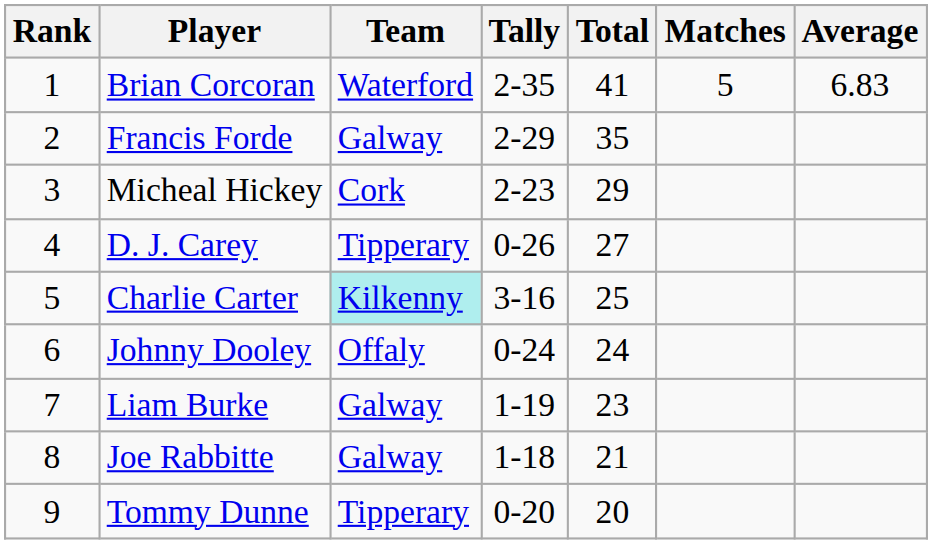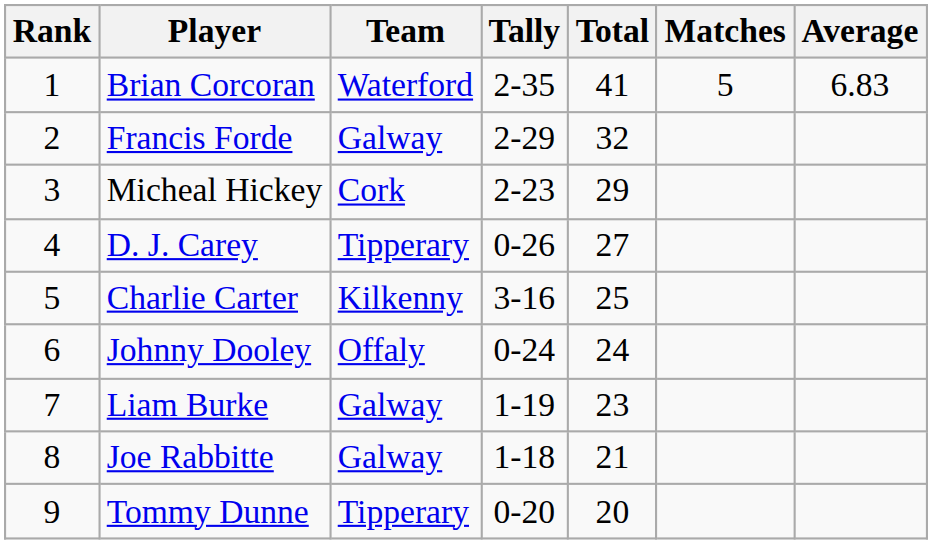 <table class="wikitable">
 <tr>
 <th>Rank</th>
 <th>Player</th>
 <th>Team</th>
 <th>Tally</th>
 <th>Total</th>
 <th>Matches</th>
 <th>Average</th>
 </tr>
 <tr>
 <td rowspan=1 align=center>1</td>
 <td><a href='#'>Brian Corcoran</a></td>
 <td><a href='#'>Waterford</a></td>
 <td align=center>2-35</td>
 <td align=center>41</td>
 <td align=center>5</td>
 <td align=center>6.83</td>
 </tr>
 <tr>
 <td rowspan=1 align=center>2</td>
 <td><a href='#'>Francis Forde</a></td>
 <td><a href='#'>Galway</a></td>
 <td align=center>2-29</td>
-<td align=center>35</td>
+<td align=center>32</td>
 <td align=center></td>
 <td align=center></td>
 </tr>
 <tr>
 <td rowspan=1 align=center>3</td>
 <td>Micheal Hickey</td>
 <td><a href='#'>Cork</a></td>
 <td align=center>2-23</td>
 <td align=center>29</td>
 <td align=center></td>
 <td align=center></td>
 </tr>
 <tr>
 <td rowspan=1 align=center>4</td>
 <td><a href='#'>D. J. Carey</a></td>
 <td><a href='#'>Tipperary</a></td>
 <td align=center>0-26</td>
 <td align=center>27</td>
 <td align=center></td>
 <td align=center></td>
 </tr>
 <tr>
 <td rowspan=1 align=center>5</td>
 <td><a href='#'>Charlie Carter</a></td>
-<td style="background: paleturquoise;"><a href='#'>Kilkenny</a></td>
+<td><a href='#'>Kilkenny</a></td>
 <td align=center>3-16</td>
 <td align=center>25</td>
 <td align=center></td>
 <td align=center></td>
 </tr>
 <tr>
 <td rowspan=1 align=center>6</td>
 <td><a href='#'>Johnny Dooley</a></td>
 <td><a href='#'>Offaly</a></td>
 <td align=center>0-24</td>
 <td align=center>24</td>
 <td align=center></td>
 <td align=center></td>
 </tr>
 <tr>
 <td rowspan=1 align=center>7</td>
 <td><a href='#'>Liam Burke</a></td>
 <td><a href='#'>Galway</a></td>
 <td align=center>1-19</td>
 <td align=center>23</td>
 <td align=center></td>
 <td align=center></td>
 </tr>
 <tr>
 <td rowspan=1 align=center>8</td>
 <td><a href='#'>Joe Rabbitte</a></td>
 <td><a href='#'>Galway</a></td>
 <td align=center>1-18</td>
 <td align=center>21</td>
 <td align=center></td>
 <td align=center></td>
 </tr>
 <tr>
 <td rowspan=1 align=center>9</td>
 <td><a href='#'>Tommy Dunne</a></td>
 <td><a href='#'>Tipperary</a></td>
 <td align=center>0-20</td>
 <td align=center>20</td>
 <td align=center></td>
 <td align=center></td>
 </tr>
 </table>
